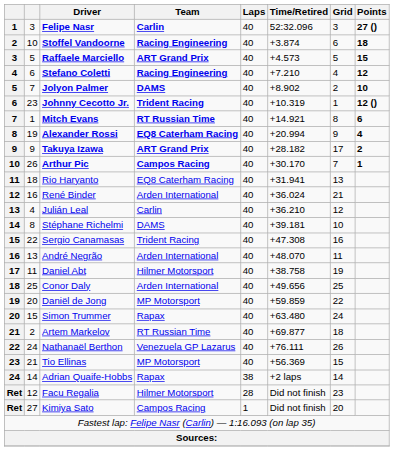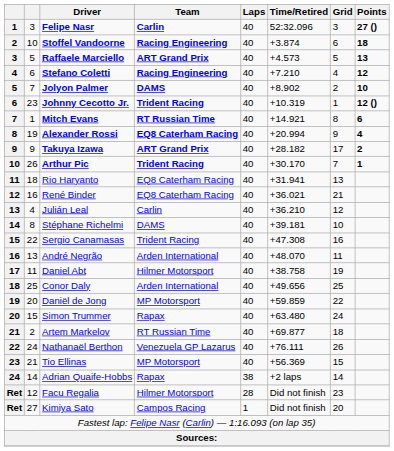 <table class="wikitable" style="font-size:85%">
 <tr>
 <th></th>
 <th></th>
 <th>Driver</th>
 <th>Team</th>
 <th>Laps</th>
 <th>Time/Retired</th>
 <th>Grid</th>
 <th>Points</th>
 </tr>
 <tr>
 <th>1</th>
 <td align="center">3</td>
 <td> <strong><a href='#'>Felipe Nasr</a></strong></td>
 <td><strong><a href='#'>Carlin</a></strong></td>
 <td>40</td>
 <td>52:32.096</td>
 <td>3</td>
 <td><strong>27 ()</strong></td>
 </tr>
 <tr>
 <th>2</th>
 <td align="center">10</td>
 <td> <strong><a href='#'>Stoffel Vandoorne</a></strong></td>
 <td><strong><a href='#'>Racing Engineering</a></strong></td>
 <td>40</td>
 <td>+3.874</td>
 <td>6</td>
 <td><strong>18</strong></td>
 </tr>
 <tr>
 <th>3</th>
 <td align="center">5</td>
 <td> <strong><a href='#'>Raffaele Marciello</a></strong></td>
 <td><strong><a href='#'>ART Grand Prix</a></strong></td>
 <td>40</td>
 <td>+4.573</td>
 <td>5</td>
-<td><strong>15</strong></td>
+<td><strong>13</strong></td>
 </tr>
 <tr>
 <th>4</th>
 <td align="center">6</td>
 <td> <strong><a href='#'>Stefano Coletti</a></strong></td>
 <td><strong><a href='#'>Racing Engineering</a></strong></td>
 <td>40</td>
 <td>+7.210</td>
 <td>4</td>
 <td><strong>12</strong></td>
 </tr>
 <tr>
 <th>5</th>
 <td align="center">7</td>
 <td> <strong><a href='#'>Jolyon Palmer</a></strong></td>
 <td><strong><a href='#'>DAMS</a></strong></td>
 <td>40</td>
 <td>+8.902</td>
 <td>2</td>
 <td><strong>10</strong></td>
 </tr>
 <tr>
 <th>6</th>
 <td align="center">23</td>
 <td> <strong><a href='#'>Johnny Cecotto Jr.</a></strong></td>
 <td><strong><a href='#'>Trident Racing</a></strong></td>
 <td>40</td>
 <td>+10.319</td>
 <td>1</td>
 <td><strong>12 ()</strong></td>
 </tr>
 <tr>
 <th>7</th>
 <td align="center">1</td>
 <td> <strong><a href='#'>Mitch Evans</a></strong></td>
 <td><strong><a href='#'>RT Russian Time</a></strong></td>
 <td>40</td>
 <td>+14.921</td>
 <td>8</td>
 <td><strong>6</strong></td>
 </tr>
 <tr>
 <th>8</th>
 <td align="center">19</td>
 <td> <strong><a href='#'>Alexander Rossi</a></strong></td>
 <td><strong><a href='#'>EQ8 Caterham Racing</a></strong></td>
 <td>40</td>
 <td>+20.994</td>
 <td>9</td>
 <td><strong>4</strong></td>
 </tr>
 <tr>
 <th>9</th>
 <td align="center">9</td>
 <td> <strong><a href='#'>Takuya Izawa</a></strong></td>
 <td><strong><a href='#'>ART Grand Prix</a></strong></td>
 <td>40</td>
 <td>+28.182</td>
 <td>17</td>
 <td><strong>2</strong></td>
 </tr>
 <tr>
 <th>10</th>
 <td align="center">26</td>
 <td> <strong><a href='#'>Arthur Pic</a></strong></td>
-<td><strong><a href='#'>Campos Racing</a></strong></td>
+<td><strong><a href='#'>Trident Racing</a></strong></td>
 <td>40</td>
 <td>+30.170</td>
 <td>7</td>
 <td><strong>1</strong></td>
 </tr>
 <tr>
 <th>11</th>
 <td align="center">18</td>
 <td> <a href='#'>Rio Haryanto</a></td>
 <td><a href='#'>EQ8 Caterham Racing</a></td>
 <td>40</td>
 <td>+31.941</td>
 <td>13</td>
 <td></td>
 </tr>
 <tr>
 <th>12</th>
 <td align="center">16</td>
 <td> <a href='#'>René Binder</a></td>
-<td><a href='#'>Arden International</a></td>
+<td><a href='#'>EQ8 Caterham Racing</a></td>
 <td>40</td>
-<td>+36.024</td>
+<td>+36.021</td>
 <td>21</td>
 <td></td>
 </tr>
 <tr>
 <th>13</th>
 <td align="center">4</td>
 <td> <a href='#'>Julián Leal</a></td>
 <td><a href='#'>Carlin</a></td>
 <td>40</td>
 <td>+36.210</td>
 <td>12</td>
 <td></td>
 </tr>
 <tr>
 <th>14</th>
 <td align="center">8</td>
 <td> <a href='#'>Stéphane Richelmi</a></td>
 <td><a href='#'>DAMS</a></td>
 <td>40</td>
 <td>+39.181</td>
 <td>10</td>
 <td></td>
 </tr>
 <tr>
 <th>15</th>
 <td align="center">22</td>
 <td> <a href='#'>Sergio Canamasas</a></td>
 <td><a href='#'>Trident Racing</a></td>
 <td>40</td>
 <td>+47.308</td>
 <td>16</td>
 <td></td>
 </tr>
 <tr>
 <th>16</th>
 <td align="center">13</td>
 <td> <a href='#'>André Negrão</a></td>
 <td><a href='#'>Arden International</a></td>
 <td>40</td>
 <td>+48.070</td>
 <td>11</td>
 <td></td>
 </tr>
 <tr>
 <th>17</th>
 <td align="center">11</td>
 <td> <a href='#'>Daniel Abt</a></td>
 <td><a href='#'>Hilmer Motorsport</a></td>
 <td>40</td>
 <td>+38.758</td>
 <td>19</td>
 <td></td>
 </tr>
 <tr>
 <th>18</th>
 <td align="center">25</td>
 <td> <a href='#'>Conor Daly</a></td>
 <td><a href='#'>Arden International</a></td>
 <td>40</td>
 <td>+49.656</td>
 <td>25</td>
 <td></td>
 </tr>
 <tr>
 <th>19</th>
 <td align="center">20</td>
 <td> <a href='#'>Daniël de Jong</a></td>
 <td><a href='#'>MP Motorsport</a></td>
 <td>40</td>
 <td>+59.859</td>
 <td>22</td>
 <td></td>
 </tr>
 <tr>
 <th>20</th>
 <td align="center">15</td>
 <td> <a href='#'>Simon Trummer</a></td>
 <td><a href='#'>Rapax</a></td>
 <td>40</td>
 <td>+63.480</td>
 <td>24</td>
 <td></td>
 </tr>
 <tr>
 <th>21</th>
 <td align="center">2</td>
 <td> <a href='#'>Artem Markelov</a></td>
 <td><a href='#'>RT Russian Time</a></td>
 <td>40</td>
 <td>+69.877</td>
 <td>18</td>
 <td></td>
 </tr>
 <tr>
 <th>22</th>
 <td align="center">24</td>
 <td> <a href='#'>Nathanaël Berthon</a></td>
 <td><a href='#'>Venezuela GP Lazarus</a></td>
 <td>40</td>
 <td>+76.111</td>
 <td>26</td>
 <td></td>
 </tr>
 <tr>
 <th>23</th>
 <td align="center">21</td>
 <td> <a href='#'>Tio Ellinas</a></td>
 <td><a href='#'>MP Motorsport</a></td>
 <td>40</td>
 <td>+56.369</td>
 <td>15</td>
 <td></td>
 </tr>
 <tr>
 <th>24</th>
 <td align="center">14</td>
 <td> <a href='#'>Adrian Quaife-Hobbs</a></td>
 <td><a href='#'>Rapax</a></td>
 <td>38</td>
 <td>+2 laps</td>
 <td>14</td>
 <td></td>
 </tr>
 <tr>
 <th>Ret</th>
 <td align="center">12</td>
 <td> <a href='#'>Facu Regalia</a></td>
 <td><a href='#'>Hilmer Motorsport</a></td>
 <td>28</td>
 <td>Did not finish</td>
 <td>23</td>
 <td></td>
 </tr>
 <tr>
 <th>Ret</th>
 <td align="center">27</td>
 <td> <a href='#'>Kimiya Sato</a></td>
 <td><a href='#'>Campos Racing</a></td>
 <td>1</td>
 <td>Did not finish</td>
 <td>20</td>
 <td></td>
 </tr>
 <tr>
 <td colspan="8" align="center"><em>Fastest lap: <a href='#'>Felipe Nasr</a> (<a href='#'>Carlin</a>) — 1:16.093 (on lap 35)</em></td>
 </tr>
 <tr>
 <th colspan="8">Sources:</th>
 </tr>
 <tr>
 </tr>
 </table>
